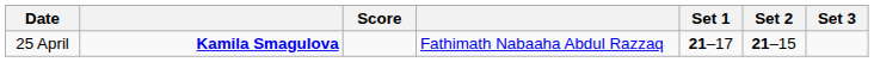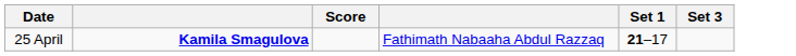 <table class="wikitable" style="text-align: center; font-size:90%">
 <tr>
 <th width="60">Date</th>
 <th align="right" width="230"></th>
 <th width="60">Score</th>
 <th align="left" width="230"></th>
 <th width="50">Set 1</th>
-<th width="50">Set 2</th>
 <th width="50">Set 3</th>
 </tr>
 <tr>
 <td>25 April<br></td>
 <td align="right"><strong><a href='#'>Kamila Smagulova</a> </strong></td>
 <td align="center"></td>
 <td align="left"> <a href='#'>Fathimath Nabaaha Abdul Razzaq</a></td>
 <td><strong>21</strong>–17</td>
-<td><strong>21</strong>–15</td>
 <td></td>
 </tr>
 </table>
